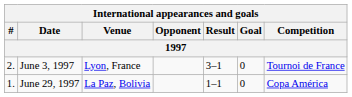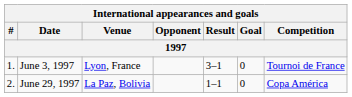 <table class="wikitable collapsible collapsed" style="font-size:90%">
 <tr>
 <th colspan="7"><strong>International appearances and goals</strong></th>
 </tr>
 <tr>
 <th>#</th>
 <th>Date</th>
 <th>Venue</th>
 <th>Opponent</th>
 <th>Result</th>
 <th>Goal</th>
 <th>Competition</th>
 </tr>
 <tr>
 <th colspan="7"><strong>1997</strong></th>
 </tr>
 <tr>
-<td>2.</td>
+<td>1.</td>
 <td>June 3, 1997</td>
 <td><a href='#'>Lyon</a>, France</td>
 <td></td>
 <td>3–1</td>
 <td>0</td>
 <td><a href='#'>Tournoi de France</a></td>
 </tr>
 <tr>
-<td>1.</td>
+<td>2.</td>
 <td>June 29, 1997</td>
 <td><a href='#'>La Paz</a>, <a href='#'>Bolivia</a></td>
 <td></td>
 <td>1–1</td>
 <td>0</td>
 <td><a href='#'>Copa América</a></td>
 </tr>
 </table>
